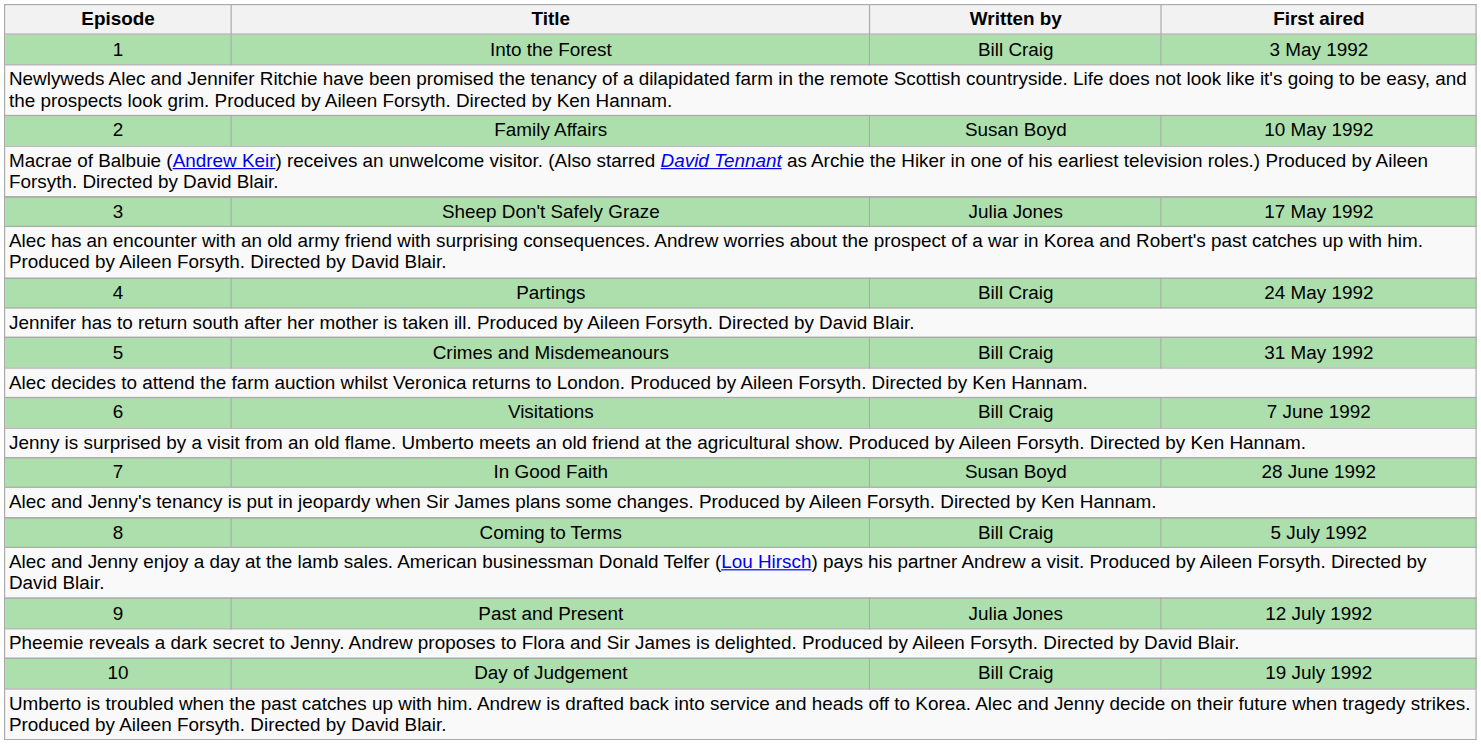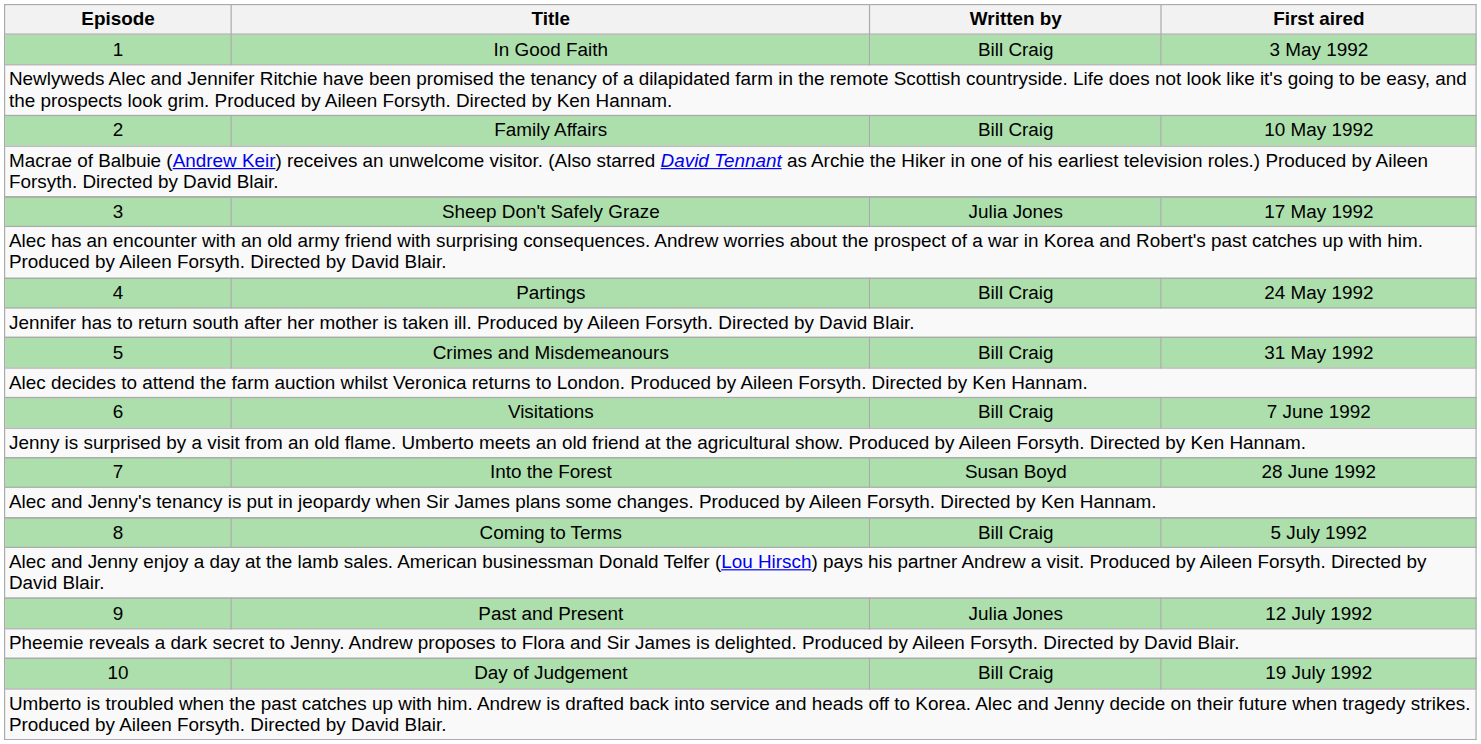 <table class="wikitable">
 <tr>
 <th>Episode</th>
 <th>Title</th>
 <th>Written by</th>
 <th>First aired</th>
 </tr>
 <tr id="In Good Faith" style="text-align:center; background:#addfad;">
 <td>1</td>
-<td>Into the Forest</td>
+<td>In Good Faith</td>
 <td>Bill Craig</td>
 <td>3 May 1992</td>
 </tr>
 <tr>
 <td colspan="4">Newlyweds Alec and Jennifer Ritchie have been promised the tenancy of a dilapidated farm in the remote Scottish countryside. Life does not look like it's going to be easy, and the prospects look grim. Produced by Aileen Forsyth. Directed by Ken Hannam.</td>
 </tr>
 <tr>
 </tr>
 <tr id="Family Affairs" style="text-align:center; background:#addfad;">
 <td>2</td>
 <td>Family Affairs</td>
-<td>Susan Boyd</td>
+<td>Bill Craig</td>
 <td>10 May 1992</td>
 </tr>
 <tr>
 <td colspan="4">Macrae of Balbuie (<a href='#'>Andrew Keir</a>) receives an unwelcome visitor. (Also starred <em><a href='#'>David Tennant</a></em> as Archie the Hiker in one of his earliest television roles.) Produced by Aileen Forsyth. Directed by David Blair.</td>
 </tr>
 <tr>
 </tr>
 <tr id="Sheep Don't Safely Graze" style="text-align:center; background:#addfad;">
 <td>3</td>
 <td>Sheep Don't Safely Graze</td>
 <td>Julia Jones</td>
 <td>17 May 1992</td>
 </tr>
 <tr>
 <td colspan="4">Alec has an encounter with an old army friend with surprising consequences. Andrew worries about the prospect of a war in Korea and Robert's past catches up with him. Produced by Aileen Forsyth. Directed by David Blair.</td>
 </tr>
 <tr>
 </tr>
 <tr id="Partings" style="text-align:center; background:#addfad;">
 <td>4</td>
 <td>Partings</td>
 <td>Bill Craig</td>
 <td>24 May 1992</td>
 </tr>
 <tr>
 <td colspan="4">Jennifer has to return south after her mother is taken ill. Produced by Aileen Forsyth. Directed by David Blair.</td>
 </tr>
 <tr>
 </tr>
 <tr id="Crimes and Misdemeanours" style="text-align:center; background:#addfad;">
 <td>5</td>
 <td>Crimes and Misdemeanours</td>
 <td>Bill Craig</td>
 <td>31 May 1992</td>
 </tr>
 <tr>
 <td colspan="4">Alec decides to attend the farm auction whilst Veronica returns to London. Produced by Aileen Forsyth. Directed by Ken Hannam.</td>
 </tr>
 <tr>
 </tr>
 <tr id="Visitations" style="text-align:center; background:#addfad;">
 <td>6</td>
 <td>Visitations</td>
 <td>Bill Craig</td>
 <td>7 June 1992</td>
 </tr>
 <tr>
 <td colspan="4">Jenny is surprised by a visit from an old flame. Umberto meets an old friend at the agricultural show. Produced by Aileen Forsyth. Directed by Ken Hannam.</td>
 </tr>
 <tr>
 </tr>
 <tr id="Into the Forest" style="text-align:center; background:#addfad;">
 <td>7</td>
-<td>In Good Faith</td>
+<td>Into the Forest</td>
 <td>Susan Boyd</td>
 <td>28 June 1992</td>
 </tr>
 <tr>
 <td colspan="4">Alec and Jenny's tenancy is put in jeopardy when Sir James plans some changes. Produced by Aileen Forsyth. Directed by Ken Hannam.</td>
 </tr>
 <tr>
 </tr>
 <tr id="Coming to Terms" style="text-align:center; background:#addfad;">
 <td>8</td>
 <td>Coming to Terms</td>
 <td>Bill Craig</td>
 <td>5 July 1992</td>
 </tr>
 <tr>
 <td colspan="4">Alec and Jenny enjoy a day at the lamb sales. American businessman Donald Telfer (<a href='#'>Lou Hirsch</a>) pays his partner Andrew a visit. Produced by Aileen Forsyth. Directed by David Blair.</td>
 </tr>
 <tr>
 </tr>
 <tr id="Past and Present" style="text-align:center; background:#addfad;">
 <td>9</td>
 <td>Past and Present</td>
 <td>Julia Jones</td>
 <td>12 July 1992</td>
 </tr>
 <tr>
 <td colspan="4">Pheemie reveals a dark secret to Jenny.  Andrew proposes to Flora and Sir James is delighted. Produced by Aileen Forsyth. Directed by David Blair.</td>
 </tr>
 <tr>
 </tr>
 <tr id="Day of Judgement" style="text-align:center; background:#addfad;">
 <td>10</td>
 <td>Day of Judgement</td>
 <td>Bill Craig</td>
 <td>19 July 1992</td>
 </tr>
 <tr>
 <td colspan="4">Umberto is troubled when the past catches up with him. Andrew is drafted back into service and heads off to Korea. Alec and Jenny decide on their future when tragedy strikes. Produced by Aileen Forsyth. Directed by David Blair.</td>
 </tr>
 <tr>
 </tr>
 </table>
